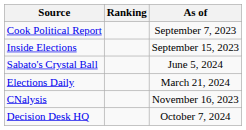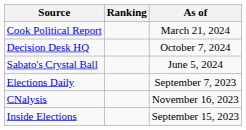 <table class="wikitable" style="text-align:center">
 <tr>
 <th>Source</th>
 <th>Ranking</th>
 <th>As of</th>
 </tr>
 <tr>
 <td align=left><a href='#'>Cook Political Report</a></td>
 <td></td>
-<td>September 7, 2023</td>
+<td>March 21, 2024</td>
 </tr>
 <tr>
-<td align=left><a href='#'>Inside Elections</a></td>
+<td align=left><a href='#'>Decision Desk HQ</a></td>
 <td></td>
-<td>September 15, 2023</td>
+<td>October 7, 2024</td>
 </tr>
 <tr>
 <td align=left><a href='#'>Sabato's Crystal Ball</a></td>
 <td></td>
 <td>June 5, 2024</td>
 </tr>
 <tr>
 <td align=left><a href='#'>Elections Daily</a></td>
 <td></td>
-<td>March 21, 2024</td>
+<td>September 7, 2023</td>
 </tr>
 <tr>
 <td align=left><a href='#'>CNalysis</a></td>
 <td></td>
 <td>November 16, 2023</td>
 </tr>
 <tr>
-<td align=left><a href='#'>Decision Desk HQ</a></td>
+<td align=left><a href='#'>Inside Elections</a></td>
 <td></td>
-<td>October 7, 2024</td>
+<td>September 15, 2023</td>
 </tr>
 </table>
